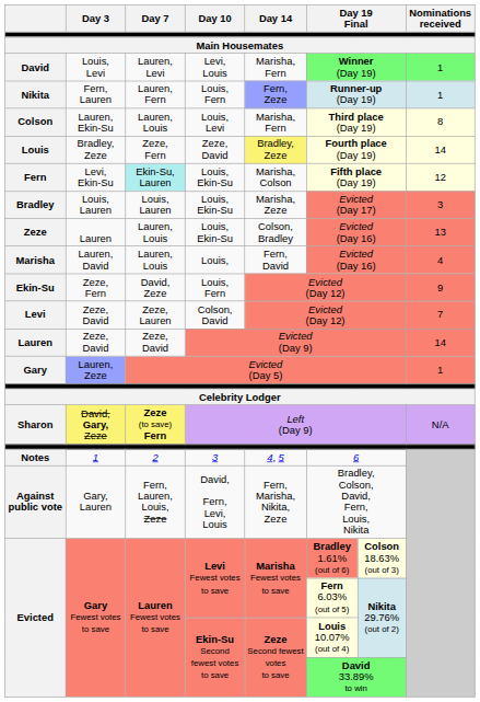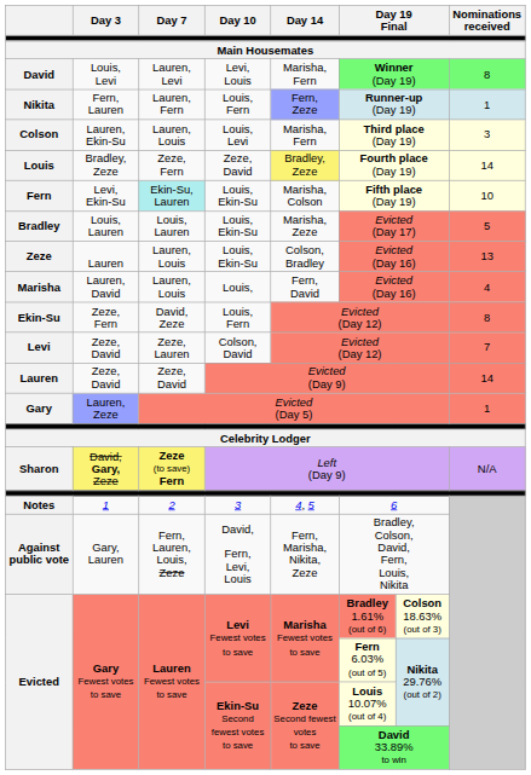 <table class="wikitable" style="text-align:center; width:100%; font-size:85%; line-height:15px;">
 <tr>
 <th style="width:9%"></th>
 <th style="width:9%">Day 3</th>
 <th style="width:9%">Day 7</th>
 <th style="width:9%">Day 10</th>
 <th style="width:9%">Day 14</th>
 <th style="width:9%" colspan=2>Day 19<br>Final</th>
 <th style="width:1%">Nominations<br>received</th>
 </tr>
 <tr>
 <th style="background:#000" colspan="8"></th>
 </tr>
 <tr>
 <th style="text-align:center" colspan="8">Main Housemates</th>
 </tr>
 <tr>
 <th>David</th>
 <td>Louis,<br>Levi</td>
 <td>Lauren,<br>Levi</td>
 <td>Levi,<br>Louis</td>
 <td>Marisha,<br>Fern</td>
 <td colspan=2 style="background:#73FB76;"><strong>Winner</strong><br>(Day 19)</td>
-<td style="background:#73FB76;">1</td>
+<td style="background:#73FB76;">8</td>
 </tr>
 <tr>
 <th>Nikita</th>
 <td>Fern,<br>Lauren</td>
 <td>Lauren,<br>Fern</td>
 <td>Louis,<br>Fern</td>
 <td style="background:#959ffd;">Fern,<br>Zeze</td>
 <td colspan="2" style="background:#D1E8EF;"><strong>Runner-up</strong><br>(Day 19)</td>
 <td style="background:#D1E8EF;">1</td>
 </tr>
 <tr>
 <th>Colson</th>
 <td>Lauren,<br>Ekin-Su</td>
 <td>Lauren,<br>Louis</td>
 <td>Louis,<br>Levi</td>
 <td>Marisha,<br>Fern</td>
 <td colspan="2" bgcolor="#FFFFDD"><strong>Third place</strong><br>(Day 19)</td>
-<td style="background:#ffffdd;">8</td>
+<td style="background:#ffffdd;">3</td>
 </tr>
 <tr>
 <th>Louis</th>
 <td>Bradley,<br>Zeze</td>
 <td>Zeze,<br>Fern</td>
 <td>Zeze,<br>David</td>
 <td style="background:#FBF373">Bradley,<br>Zeze</td>
 <td colspan=2 bgcolor=#FFFFDD><strong>Fourth place</strong><br>(Day 19)</td>
 <td style="background:#ffffdd;">14</td>
 </tr>
 <tr>
 <th>Fern</th>
 <td>Levi,<br>Ekin-Su</td>
 <td style="background: paleturquoise;">Ekin-Su,<br>Lauren</td>
 <td>Louis,<br>Ekin-Su</td>
 <td>Marisha,<br>Colson</td>
 <td colspan="2" bgcolor="#FFFFDD"><strong>Fifth place</strong><br>(Day 19)</td>
-<td style="background:#ffffdd;">12</td>
+<td style="background:#ffffdd;">10</td>
 </tr>
 <tr>
 <th>Bradley</th>
 <td>Louis,<br>Lauren</td>
 <td>Louis,<br>Lauren</td>
 <td>Louis,<br>Ekin-Su</td>
 <td>Marisha,<br>Zeze</td>
 <td colspan=2 bgcolor=salmon><em>Evicted</em><br>(Day 17)</td>
-<td bgcolor=salmon>3</td>
+<td bgcolor=salmon>5</td>
 </tr>
 <tr>
 <th>Zeze</th>
 <td><br>Lauren</td>
 <td>Lauren,<br>Louis</td>
 <td>Louis,<br>Ekin-Su</td>
 <td>Colson,<br>Bradley</td>
 <td style="background:#FA8072" colspan="2"><em>Evicted</em><br>(Day 16)</td>
 <td bgcolor=salmon>13</td>
 </tr>
 <tr>
 <th>Marisha</th>
 <td>Lauren,<br>David</td>
 <td>Lauren,<br>Louis</td>
 <td>Louis,<br></td>
 <td>Fern,<br>David</td>
 <td style="background:#FA8072" colspan="2"><em>Evicted</em><br>(Day 16)</td>
 <td bgcolor=salmon>4</td>
 </tr>
 <tr>
 <th>Ekin-Su</th>
 <td>Zeze,<br>Fern</td>
 <td>David,<br>Zeze</td>
 <td>Louis,<br>Fern</td>
 <td style="background:#FA8072" colspan="3"><em>Evicted</em><br>(Day 12)</td>
-<td bgcolor=salmon>9</td>
+<td bgcolor=salmon>8</td>
 </tr>
 <tr>
 <th>Levi</th>
 <td>Zeze,<br>David</td>
 <td>Zeze,<br>Lauren</td>
 <td>Colson,<br>David</td>
 <td style="background:#FA8072" colspan="3"><em>Evicted</em><br>(Day 12)</td>
 <td bgcolor=salmon>7</td>
 </tr>
 <tr>
 <th>Lauren</th>
 <td>Zeze,<br>David</td>
 <td>Zeze,<br>David</td>
 <td style="background:#FA8072" colspan="4"><em>Evicted</em><br>(Day 9)</td>
 <td bgcolor=salmon>14</td>
 </tr>
 <tr>
 <th>Gary</th>
 <td style="background:#959ffd;">Lauren,<br>Zeze</td>
 <td style="background:#FA8072" colspan="5"><em>Evicted</em><br>(Day 5)</td>
 <td bgcolor=salmon>1</td>
 </tr>
 <tr>
 <th style="background:#000" colspan="8"></th>
 </tr>
 <tr>
 <th style="text-align:center" colspan="8">Celebrity Lodger</th>
 </tr>
 <tr>
 <th>Sharon</th>
 <td style="background:#FBF373"><s>David,<br></s><strong>Gary,</strong><br><s>Zeze</s></td>
 <td style="background:#FBF373"><strong>Zeze</strong><br><small>(to save)</small><br><strong>Fern</strong><br><small></small></td>
 <td style="background:#D0A7F4" colspan="4"><em>Left</em><br>(Day 9)</td>
 <td style="background:#D0A7F4">N/A</td>
 </tr>
 <tr>
 <th style="background:#000" colspan="8"></th>
 </tr>
 <tr>
 <th>Notes</th>
 <td><em><a href='#'>1</a></em></td>
 <td><em><a href='#'>2</a></em></td>
 <td><em><a href='#'>3</a></em></td>
 <td><em><a href='#'>4</a></em>, <em><a href='#'>5</a></em></td>
 <td colspan="2"><em><a href='#'>6</a></em></td>
 <td rowspan="6" style="background:#cccccc;"></td>
 </tr>
 <tr>
 <th>Against<br>public vote</th>
 <td>Gary,<br>Lauren</td>
 <td>Fern,<br>Lauren,<br>Louis,<br><s>Zeze</s></td>
 <td>David,<br><br>Fern,<br>Levi,<br>Louis</td>
 <td>Fern,<br>Marisha,<br>Nikita,<br>Zeze</td>
 <td colspan="2">Bradley,<br>Colson,<br>David,<br>Fern,<br>Louis,<br>Nikita</td>
 </tr>
 <tr>
 <th rowspan=4>Evicted</th>
 <td rowspan=4 style="background:#FA8072"><strong>Gary</strong><br><small>Fewest votes<br>to save</small></td>
 <td rowspan=4 style="background:#FA8072"><strong>Lauren</strong><br><small>Fewest votes<br>to save</small></td>
 <td rowspan=2 style="background:#FA8072"><strong>Levi</strong><br><small>Fewest votes<br>to save</small></td>
 <td rowspan=2 style="background:#FA8072"><strong>Marisha</strong><br><small>Fewest votes<br>to save</small></td>
 <td style="background:salmon"><strong>Bradley</strong><br>1.61%<br><small>(out of 6)</small></td>
 <td style="background:#FFFFDD"><strong>Colson</strong> <br>18.63%<br><small>(out of 3)</small></td>
 </tr>
 <tr>
 <td style="background:#FFFFDD"><strong>Fern</strong><br>6.03%<br><small>(out of 5)</small></td>
 <td rowspan="2" style="background:#D1E8EF"><strong>Nikita</strong><br>29.76%<br><small>(out of 2)</small></td>
 </tr>
 <tr>
 <td rowspan=2 style="background:#FA8072"><strong>Ekin-Su</strong><br><small>Second fewest votes<br>to save</small></td>
 <td rowspan=2 style="background:#FA8072"><strong>Zeze</strong><br><small>Second fewest votes<br>to save</small></td>
 <td style="background:#FFFFDD"><strong>Louis</strong><br>10.07%<br><small>(out of 4)</small></td>
 </tr>
 <tr>
 <td colspan="2" style="background:#73FB76"><strong>David</strong><br>33.89%<br><small>to win</small></td>
 </tr>
 </table>
